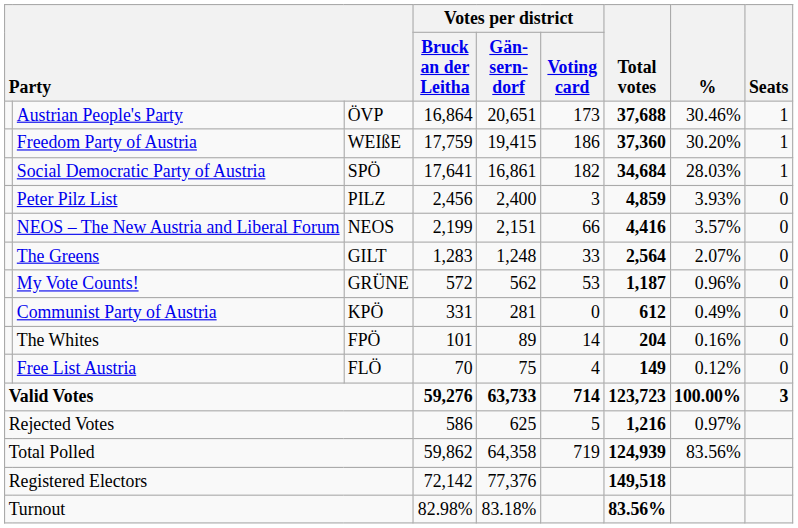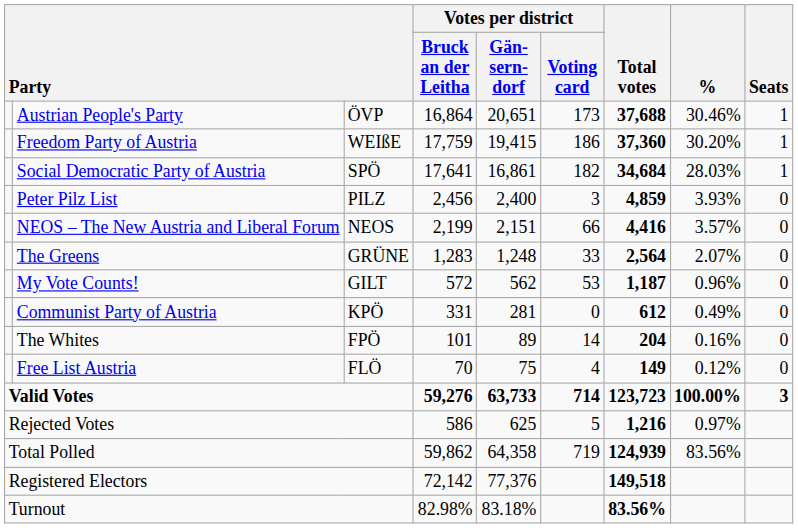 <table class="wikitable" border="1" style="text-align:right;">
 <tr>
 <th style="text-align:left;" valign=bottom rowspan=2 colspan=3>Party</th>
 <th colspan=3>Votes per district</th>
 <th align=center valign=bottom rowspan=2 width="50">Total<br>votes</th>
 <th align=center valign=bottom rowspan=2 width="50">%</th>
 <th align=center valign=bottom rowspan=2>Seats</th>
 </tr>
 <tr>
 <th align=center valign=bottom width="50"><a href='#'>Bruck<br>an der<br>Leitha</a></th>
 <th align=center valign=bottom width="50"><a href='#'>Gän-<br>sern-<br>dorf</a></th>
 <th align=center valign=bottom width="50"><a href='#'>Voting<br>card</a></th>
 </tr>
 <tr>
 <td></td>
 <td align=left><a href='#'>Austrian People's Party</a></td>
 <td align=left>ÖVP</td>
 <td>16,864</td>
 <td>20,651</td>
 <td>173</td>
 <td><strong>37,688</strong></td>
 <td>30.46%</td>
 <td>1</td>
 </tr>
 <tr>
 <td></td>
 <td align=left><a href='#'>Freedom Party of Austria</a></td>
 <td align=left>WEIßE</td>
 <td>17,759</td>
 <td>19,415</td>
 <td>186</td>
 <td><strong>37,360</strong></td>
 <td>30.20%</td>
 <td>1</td>
 </tr>
 <tr>
 <td></td>
 <td align=left><a href='#'>Social Democratic Party of Austria</a></td>
 <td align=left>SPÖ</td>
 <td>17,641</td>
 <td>16,861</td>
 <td>182</td>
 <td><strong>34,684</strong></td>
 <td>28.03%</td>
 <td>1</td>
 </tr>
 <tr>
 <td></td>
 <td align=left><a href='#'>Peter Pilz List</a></td>
 <td align=left>PILZ</td>
 <td>2,456</td>
 <td>2,400</td>
 <td>3</td>
 <td><strong>4,859</strong></td>
 <td>3.93%</td>
 <td>0</td>
 </tr>
 <tr>
 <td></td>
 <td align=left style="white-space: nowrap;"><a href='#'>NEOS – The New Austria and Liberal Forum</a></td>
 <td align=left>NEOS</td>
 <td>2,199</td>
 <td>2,151</td>
 <td>66</td>
 <td><strong>4,416</strong></td>
 <td>3.57%</td>
 <td>0</td>
 </tr>
 <tr>
 <td></td>
 <td align=left><a href='#'>The Greens</a></td>
-<td align=left>GILT</td>
+<td align=left>GRÜNE</td>
 <td>1,283</td>
 <td>1,248</td>
 <td>33</td>
 <td><strong>2,564</strong></td>
 <td>2.07%</td>
 <td>0</td>
 </tr>
 <tr>
 <td></td>
 <td align=left><a href='#'>My Vote Counts!</a></td>
-<td align=left>GRÜNE</td>
+<td align=left>GILT</td>
 <td>572</td>
 <td>562</td>
 <td>53</td>
 <td><strong>1,187</strong></td>
 <td>0.96%</td>
 <td>0</td>
 </tr>
 <tr>
 <td></td>
 <td align=left><a href='#'>Communist Party of Austria</a></td>
 <td align=left>KPÖ</td>
 <td>331</td>
 <td>281</td>
 <td>0</td>
 <td><strong>612</strong></td>
 <td>0.49%</td>
 <td>0</td>
 </tr>
 <tr>
 <td></td>
 <td align=left>The Whites</td>
 <td align=left>FPÖ</td>
 <td>101</td>
 <td>89</td>
 <td>14</td>
 <td><strong>204</strong></td>
 <td>0.16%</td>
 <td>0</td>
 </tr>
 <tr>
 <td></td>
 <td align=left><a href='#'>Free List Austria</a></td>
 <td align=left>FLÖ</td>
 <td>70</td>
 <td>75</td>
 <td>4</td>
 <td><strong>149</strong></td>
 <td>0.12%</td>
 <td>0</td>
 </tr>
 <tr style="font-weight:bold">
 <td align=left colspan=3>Valid Votes</td>
 <td>59,276</td>
 <td>63,733</td>
 <td>714</td>
 <td>123,723</td>
 <td>100.00%</td>
 <td>3</td>
 </tr>
 <tr>
 <td align=left colspan=3>Rejected Votes</td>
 <td>586</td>
 <td>625</td>
 <td>5</td>
 <td><strong>1,216</strong></td>
 <td>0.97%</td>
 <td></td>
 </tr>
 <tr>
 <td align=left colspan=3>Total Polled</td>
 <td>59,862</td>
 <td>64,358</td>
 <td>719</td>
 <td><strong>124,939</strong></td>
 <td>83.56%</td>
 <td></td>
 </tr>
 <tr>
 <td align=left colspan=3>Registered Electors</td>
 <td>72,142</td>
 <td>77,376</td>
 <td></td>
 <td><strong>149,518</strong></td>
 <td></td>
 <td></td>
 </tr>
 <tr>
 <td align=left colspan=3>Turnout</td>
 <td>82.98%</td>
 <td>83.18%</td>
 <td></td>
 <td><strong>83.56%</strong></td>
 <td></td>
 <td></td>
 </tr>
 </table>
